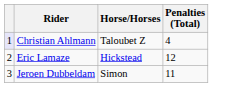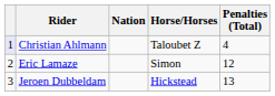 <table class="wikitable">
 <tr>
 <th></th>
 <th>Rider</th>
+<th>Nation</th>
 <th>Horse/Horses</th>
 <th>Penalties<br>(Total)</th>
 </tr>
 <tr>
 <td style="background: lavender;">1</td>
 <td><a href='#'>Christian Ahlmann</a></td>
+<td></td>
 <td>Taloubet Z</td>
 <td>4</td>
 </tr>
 <tr>
 <td>2</td>
 <td><a href='#'>Eric Lamaze</a></td>
-<td><a href='#'>Hickstead</a></td>
+<td></td>
+<td>Simon</td>
 <td>12</td>
 </tr>
 <tr>
 <td>3</td>
 <td><a href='#'>Jeroen Dubbeldam</a></td>
-<td>Simon</td>
-<td>11</td>
+<td></td>
+<td><a href='#'>Hickstead</a></td>
+<td>13</td>
 </tr>
 </table>
